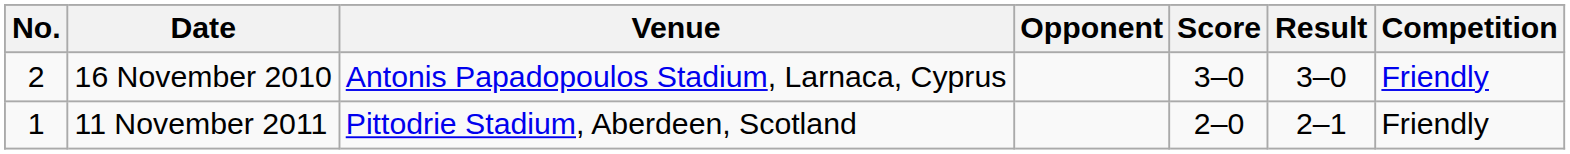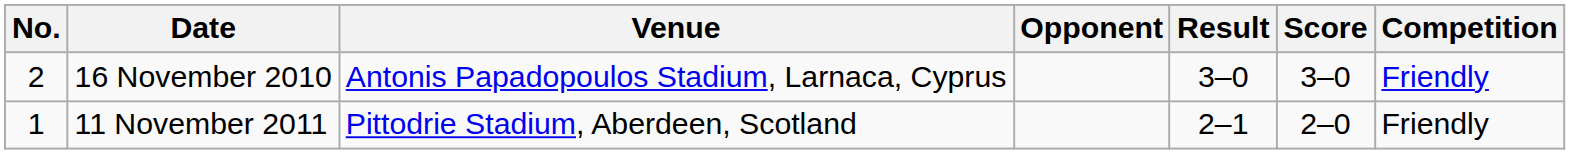 <table class="wikitable sortable">
 <tr>
 <th scope="col">No.</th>
 <th scope="col">Date</th>
 <th scope="col">Venue</th>
 <th scope="col">Opponent</th>
+<th scope="col">Result</th>
 <th scope="col">Score</th>
-<th scope="col">Result</th>
 <th scope="col">Competition</th>
 </tr>
 <tr>
 <td align="center">2</td>
 <td>16 November 2010</td>
 <td><a href='#'>Antonis Papadopoulos Stadium</a>, Larnaca, Cyprus</td>
 <td></td>
 <td align="center">3–0</td>
 <td align="center">3–0</td>
 <td><a href='#'>Friendly</a></td>
 </tr>
 <tr>
 <td align="center">1</td>
 <td>11 November 2011</td>
 <td><a href='#'>Pittodrie Stadium</a>, Aberdeen, Scotland</td>
 <td></td>
+<td align="center">2–1</td>
 <td align="center">2–0</td>
-<td align="center">2–1</td>
 <td>Friendly</td>
 </tr>
 </table>
